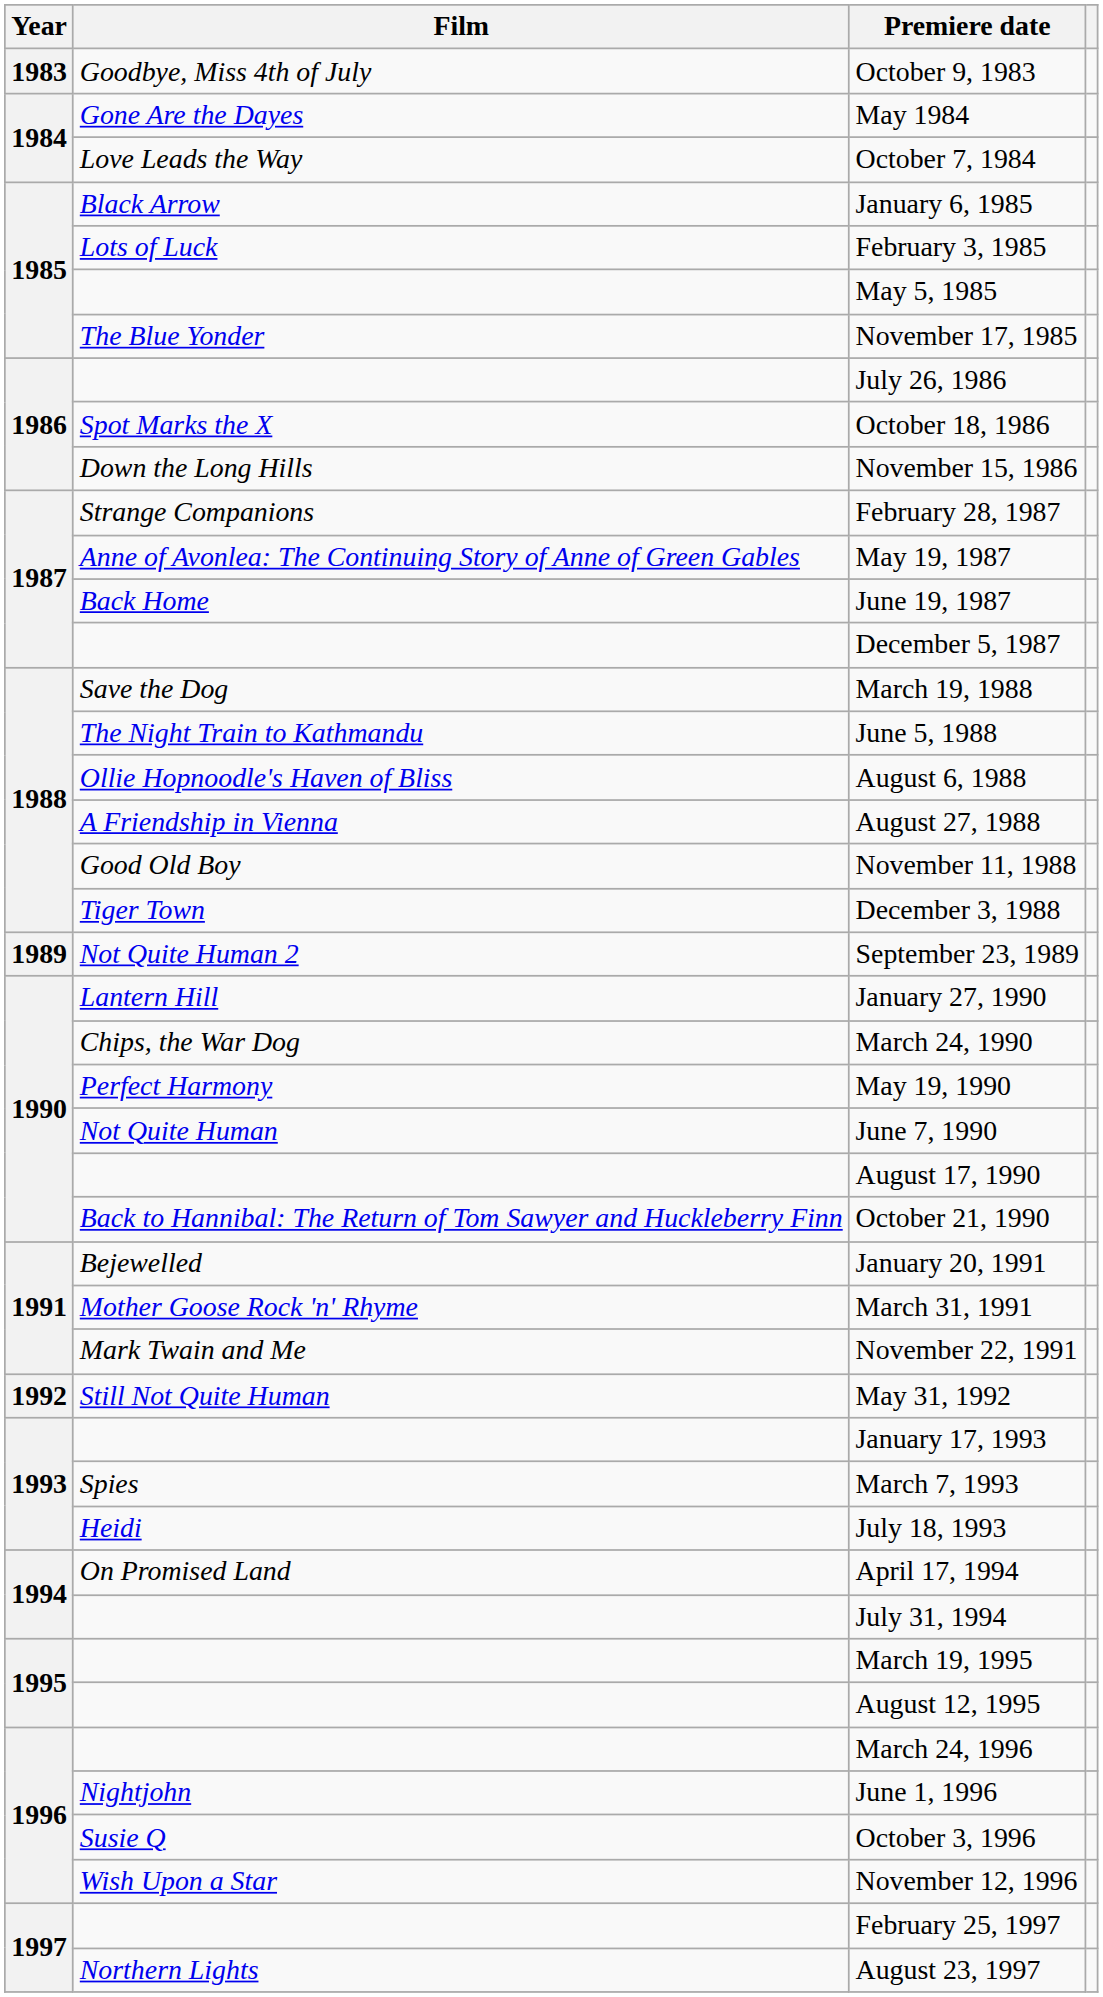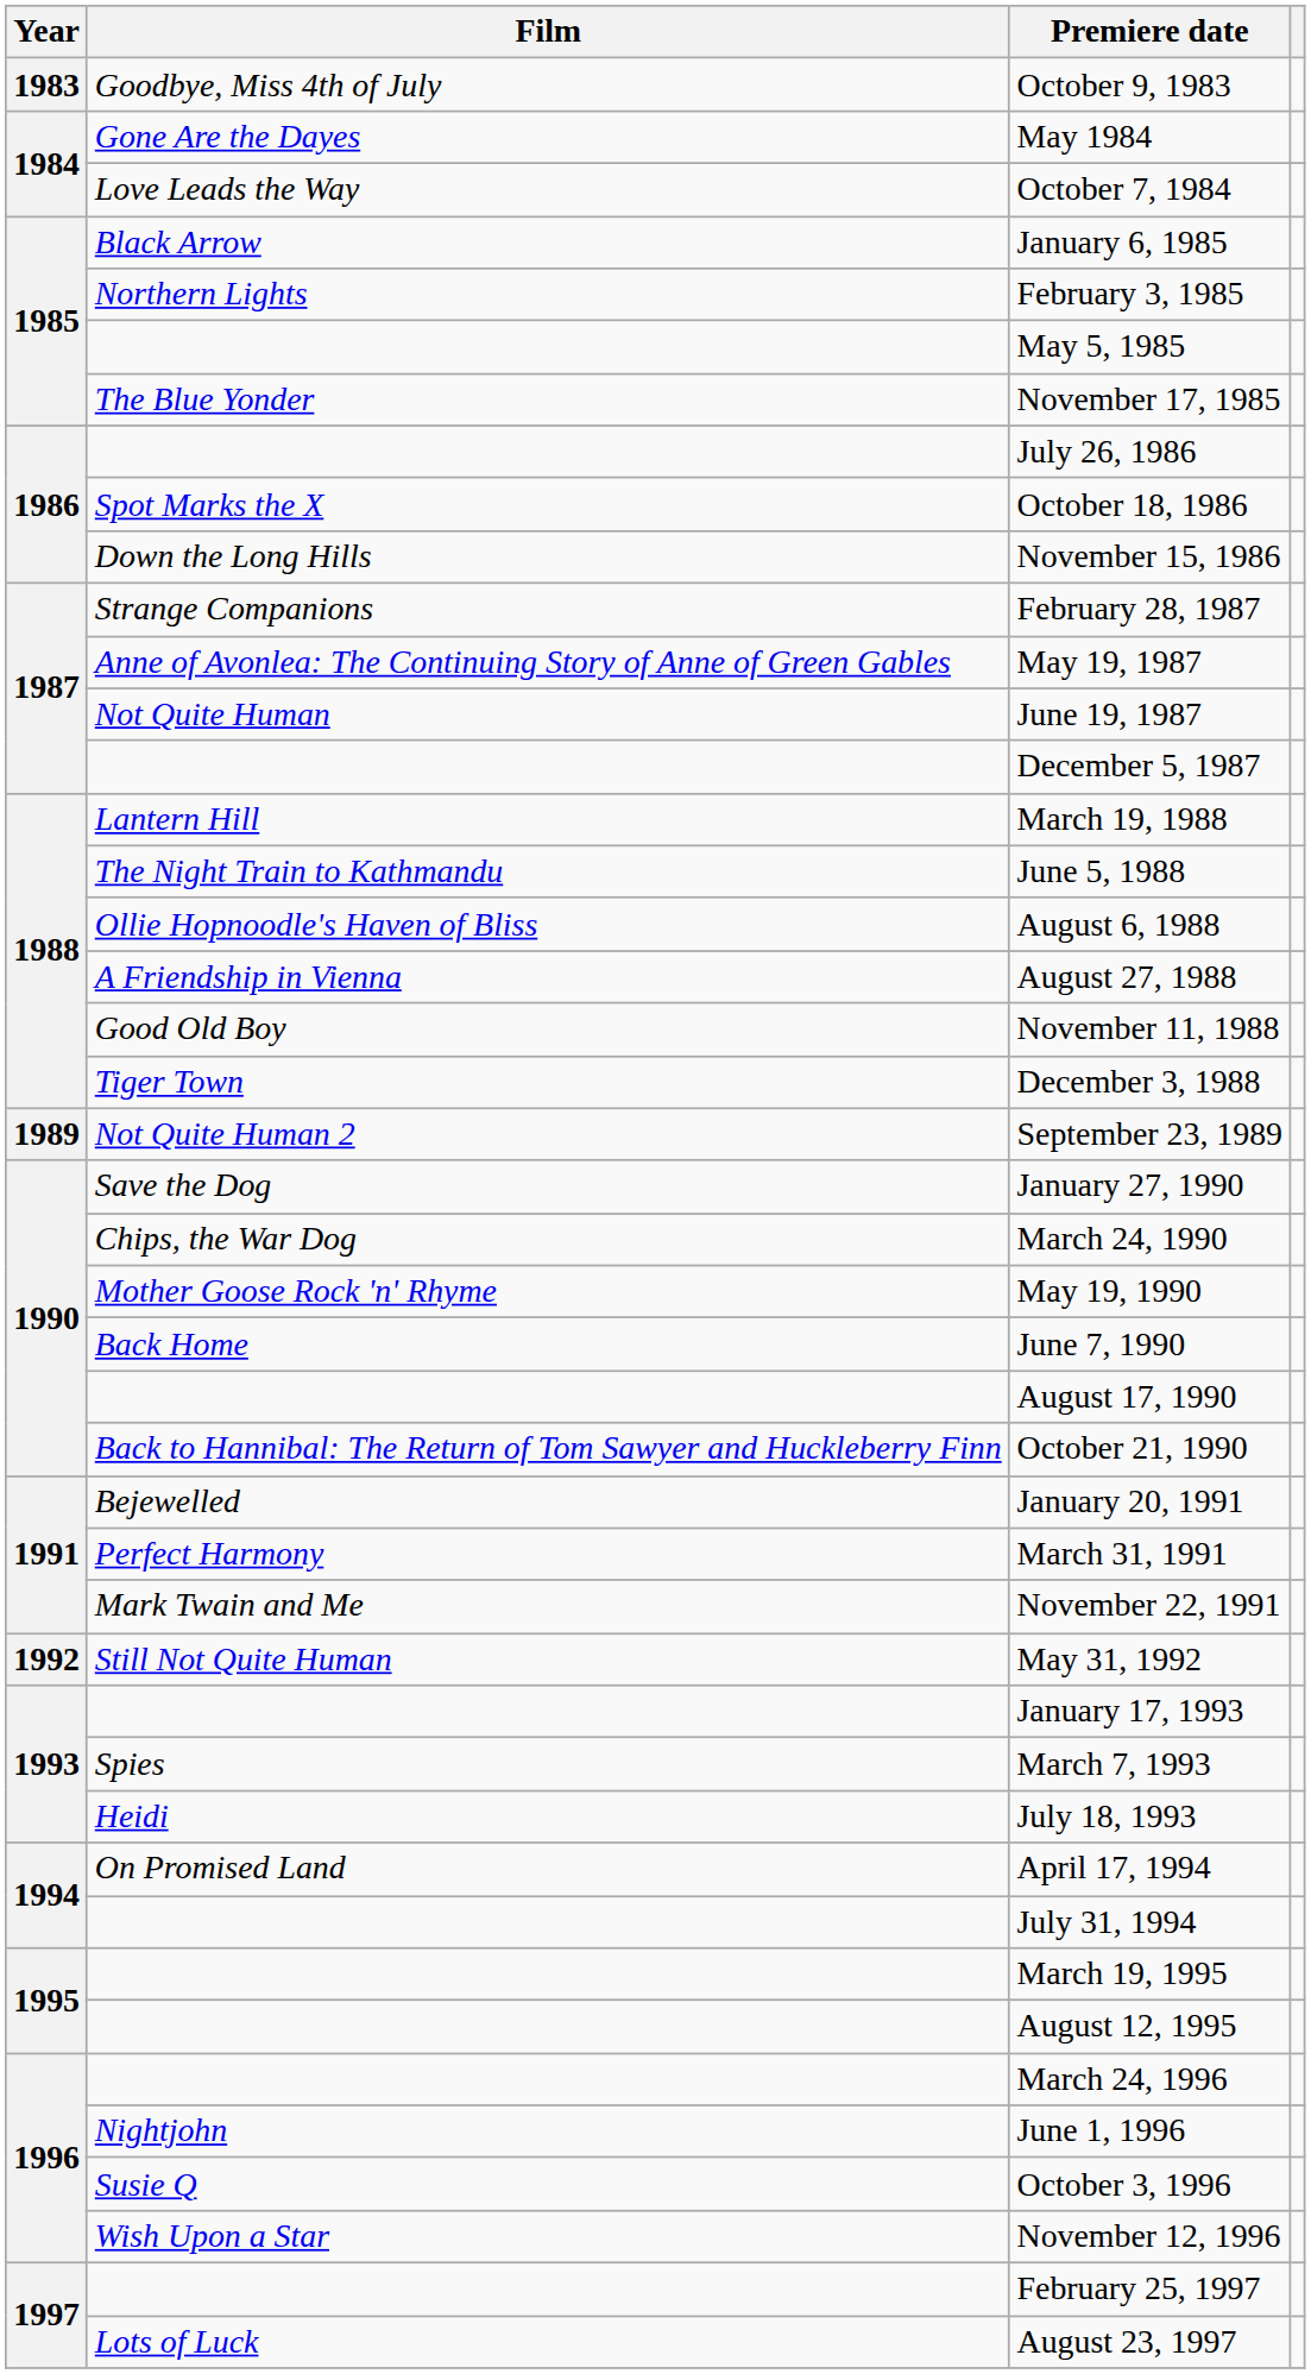 <table class="wikitable plainrowheaders sortable">
 <tr>
 <th scope="col">Year</th>
 <th scope="col">Film</th>
 <th scope="col" data-sort-type="date">Premiere date</th>
 <th scope="col" class="unsortable"></th>
 </tr>
 <tr>
 <th scope="row" style="text-align:center;">1983</th>
 <td><em>Goodbye, Miss 4th of July</em></td>
 <td>October 9, 1983</td>
 <td></td>
 </tr>
 <tr>
 <th scope="row" style="text-align:center;" rowspan="2">1984</th>
 <td><em><a href='#'>Gone Are the Dayes</a></em></td>
 <td>May 1984</td>
 <td> </td>
 </tr>
 <tr>
 <td><em>Love Leads the Way</em></td>
 <td>October 7, 1984</td>
 <td></td>
 </tr>
 <tr>
 <th scope="row" style="text-align:center;" rowspan="4">1985</th>
 <td><em><a href='#'>Black Arrow</a></em></td>
 <td>January 6, 1985</td>
 <td></td>
 </tr>
 <tr>
-<td><em><a href='#'>Lots of Luck</a></em></td>
+<td><em><a href='#'>Northern Lights</a></em></td>
 <td>February 3, 1985</td>
 <td></td>
 </tr>
 <tr>
 <td></td>
 <td>May 5, 1985</td>
 <td></td>
 </tr>
 <tr>
 <td><em><a href='#'>The Blue Yonder</a></em></td>
 <td>November 17, 1985</td>
 <td></td>
 </tr>
 <tr>
 <th scope="row" style="text-align:center;" rowspan="3">1986</th>
 <td></td>
 <td>July 26, 1986</td>
 <td></td>
 </tr>
 <tr>
 <td><em><a href='#'>Spot Marks the X</a></em></td>
 <td>October 18, 1986</td>
 <td></td>
 </tr>
 <tr>
 <td><em>Down the Long Hills</em></td>
 <td>November 15, 1986</td>
 <td></td>
 </tr>
 <tr>
 <th scope="row" style="text-align:center;" rowspan="4">1987</th>
 <td><em>Strange Companions</em></td>
 <td>February 28, 1987</td>
 <td></td>
 </tr>
 <tr>
 <td><em><a href='#'>Anne of Avonlea: The Continuing Story of Anne of Green Gables</a></em></td>
 <td>May 19, 1987</td>
 <td></td>
 </tr>
 <tr>
-<td><em><a href='#'>Back Home</a></em></td>
+<td><em><a href='#'>Not Quite Human</a></em></td>
 <td>June 19, 1987</td>
 <td></td>
 </tr>
 <tr>
 <td></td>
 <td>December 5, 1987</td>
 <td></td>
 </tr>
 <tr>
 <th scope="row" style="text-align:center;" rowspan="6">1988</th>
-<td><em>Save the Dog</em></td>
+<td><em><a href='#'>Lantern Hill</a></em></td>
 <td>March 19, 1988</td>
 <td></td>
 </tr>
 <tr>
 <td><em><a href='#'>The Night Train to Kathmandu</a></em></td>
 <td>June 5, 1988</td>
 <td></td>
 </tr>
 <tr>
 <td><em><a href='#'>Ollie Hopnoodle's Haven of Bliss</a></em></td>
 <td>August 6, 1988</td>
 <td></td>
 </tr>
 <tr>
 <td><em><a href='#'>A Friendship in Vienna</a></em></td>
 <td>August 27, 1988</td>
 <td></td>
 </tr>
 <tr>
 <td><em>Good Old Boy</em></td>
 <td>November 11, 1988</td>
 <td></td>
 </tr>
 <tr>
 <td><em><a href='#'>Tiger Town</a></em></td>
 <td>December 3, 1988</td>
 <td></td>
 </tr>
 <tr>
 <th scope="row" style="text-align:center;" rowspan="1">1989</th>
 <td><em><a href='#'>Not Quite Human 2</a></em></td>
 <td>September 23, 1989</td>
 <td></td>
 </tr>
 <tr>
 <th scope="row" style="text-align:center;" rowspan="6">1990</th>
-<td><em><a href='#'>Lantern Hill</a></em></td>
+<td><em>Save the Dog</em></td>
 <td>January 27, 1990</td>
 <td></td>
 </tr>
 <tr>
 <td><em>Chips, the War Dog</em></td>
 <td>March 24, 1990</td>
 <td></td>
 </tr>
 <tr>
-<td><em><a href='#'>Perfect Harmony</a></em></td>
+<td><em><a href='#'>Mother Goose Rock 'n' Rhyme</a></em></td>
 <td>May 19, 1990</td>
 <td></td>
 </tr>
 <tr>
-<td><em><a href='#'>Not Quite Human</a></em></td>
+<td><em><a href='#'>Back Home</a></em></td>
 <td>June 7, 1990</td>
 <td></td>
 </tr>
 <tr>
 <td></td>
 <td>August 17, 1990</td>
 <td></td>
 </tr>
 <tr>
 <td><em><a href='#'>Back to Hannibal: The Return of Tom Sawyer and Huckleberry Finn</a></em></td>
 <td>October 21, 1990</td>
 <td></td>
 </tr>
 <tr>
 <th scope="row" style="text-align:center;" rowspan="3">1991</th>
 <td><em>Bejewelled</em></td>
 <td>January 20, 1991</td>
 <td></td>
 </tr>
 <tr>
-<td><em><a href='#'>Mother Goose Rock 'n' Rhyme</a></em></td>
+<td><em><a href='#'>Perfect Harmony</a></em></td>
 <td>March 31, 1991</td>
 <td></td>
 </tr>
 <tr>
 <td><em>Mark Twain and Me</em></td>
 <td>November 22, 1991</td>
 <td></td>
 </tr>
 <tr>
 <th scope="row" style="text-align:center;">1992</th>
 <td><em><a href='#'>Still Not Quite Human</a></em></td>
 <td>May 31, 1992</td>
 <td></td>
 </tr>
 <tr>
 <th scope="row" style="text-align:center;" rowspan="3">1993</th>
 <td></td>
 <td>January 17, 1993</td>
 <td></td>
 </tr>
 <tr>
 <td><em>Spies</em></td>
 <td>March 7, 1993</td>
 <td></td>
 </tr>
 <tr>
 <td><em><a href='#'>Heidi</a></em></td>
 <td>July 18, 1993</td>
 <td></td>
 </tr>
 <tr>
 <th scope="row" style="text-align:center;" rowspan="2">1994</th>
 <td><em>On Promised Land</em></td>
 <td>April 17, 1994</td>
 <td></td>
 </tr>
 <tr>
 <td></td>
 <td>July 31, 1994</td>
 <td></td>
 </tr>
 <tr>
 <th scope="row" style="text-align:center;" rowspan="2">1995</th>
 <td></td>
 <td>March 19, 1995</td>
 <td></td>
 </tr>
 <tr>
 <td></td>
 <td>August 12, 1995</td>
 <td></td>
 </tr>
 <tr>
 <th scope="row" style="text-align:center;" rowspan="4">1996</th>
 <td></td>
 <td>March 24, 1996</td>
 <td></td>
 </tr>
 <tr>
 <td><em><a href='#'>Nightjohn</a></em></td>
 <td>June 1, 1996</td>
 <td></td>
 </tr>
 <tr>
 <td><em><a href='#'>Susie Q</a></em></td>
 <td>October 3, 1996</td>
 <td></td>
 </tr>
 <tr>
 <td><em><a href='#'>Wish Upon a Star</a></em></td>
 <td>November 12, 1996</td>
 <td></td>
 </tr>
 <tr>
 <th scope="row" style="text-align:center;" rowspan="2">1997</th>
 <td></td>
 <td>February 25, 1997</td>
 <td></td>
 </tr>
 <tr>
-<td><em><a href='#'>Northern Lights</a></em></td>
+<td><em><a href='#'>Lots of Luck</a></em></td>
 <td>August 23, 1997</td>
 <td></td>
 </tr>
 </table>
